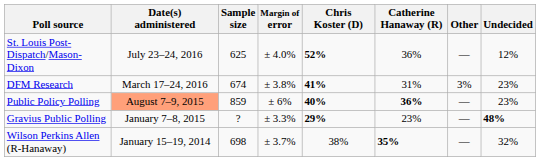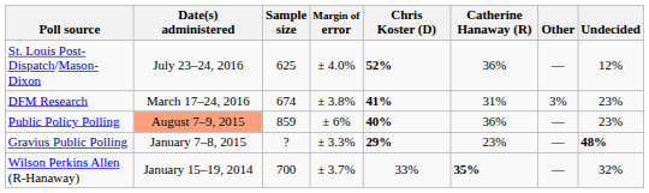 <table class="wikitable">
 <tr valign= bottom>
 <th style="width:150px;">Poll source</th>
 <th style="width:150px;">Date(s)<br>administered</th>
 <th class=small>Sample<br>size</th>
 <th><small>Margin of</small><br>error</th>
 <th style="width:100px;">Chris<br>Koster (D)</th>
 <th style="width:100px;">Catherine<br>Hanaway (R)</th>
 <th style="width:40px;">Other</th>
 <th style="width:40px;">Undecided</th>
 </tr>
 <tr>
 <td><a href='#'>St. Louis Post-Dispatch</a>/<a href='#'>Mason-Dixon</a></td>
 <td align=center>July 23–24, 2016</td>
 <td align=center>625</td>
 <td align=center>± 4.0%</td>
 <td><strong>52%</strong></td>
 <td align=center>36%</td>
 <td align=center>—</td>
 <td align=center>12%</td>
 </tr>
 <tr>
 <td><a href='#'>DFM Research</a></td>
 <td align=center>March 17–24, 2016</td>
 <td align=center>674</td>
 <td align=center>± 3.8%</td>
 <td><strong>41%</strong></td>
 <td align=center>31%</td>
 <td align=center>3%</td>
 <td align=center>23%</td>
 </tr>
 <tr>
 <td><a href='#'>Public Policy Polling</a></td>
 <td align=center style="background: lightsalmon;">August 7–9, 2015</td>
 <td align=center>859</td>
 <td align=center>± 6%</td>
 <td><strong>40%</strong></td>
-<td align=center><strong>36%</strong></td>
+<td align=center>36%</td>
 <td align=center>—</td>
 <td align=center>23%</td>
 </tr>
 <tr>
 <td><a href='#'>Gravius Public Polling</a></td>
 <td align=center>January 7–8, 2015</td>
 <td align=center>?</td>
 <td align=center>± 3.3%</td>
 <td><strong>29%</strong></td>
 <td align=center>23%</td>
 <td align=center>—</td>
 <td><strong>48%</strong></td>
 </tr>
 <tr>
 <td><a href='#'>Wilson Perkins Allen</a> (R-Hanaway)</td>
 <td align=center>January 15–19, 2014</td>
-<td align=center>698</td>
+<td align=center>700</td>
 <td align=center>± 3.7%</td>
-<td align=center>38%</td>
+<td align=center>33%</td>
 <td><strong>35%</strong></td>
 <td align=center>—</td>
 <td align=center>32%</td>
 </tr>
 </table>
